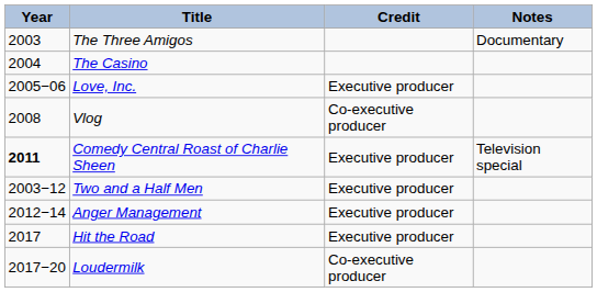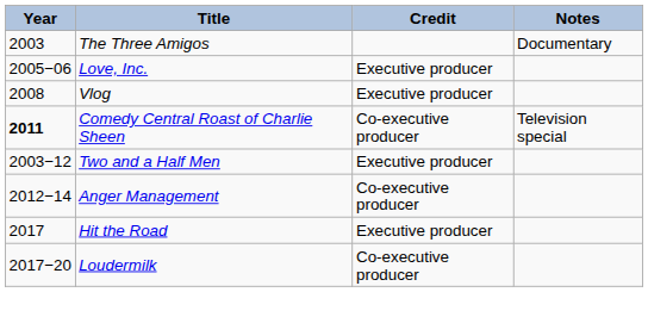 <table class="wikitable" style="font-size:95%;">
 <tr>
 <th style="background:#B0C4DE;">Year</th>
 <th style="background:#B0C4DE;">Title</th>
 <th style="background:#B0C4DE;">Credit</th>
 <th style="background:#B0C4DE;">Notes</th>
 </tr>
 <tr>
 <td>2003</td>
 <td><em>The Three Amigos</em></td>
 <td></td>
 <td>Documentary</td>
 </tr>
 <tr>
-<td>2004</td>
-<td><em><a href='#'>The Casino</a></em></td>
-<td></td>
-<td></td>
-</tr>
-<tr>
 <td>2005−06</td>
 <td><em><a href='#'>Love, Inc.</a></em></td>
 <td>Executive producer</td>
 <td></td>
 </tr>
 <tr>
 <td>2008</td>
 <td><em>Vlog</em></td>
-<td>Co-executive producer</td>
+<td>Executive producer</td>
 <td></td>
 </tr>
 <tr>
 <td><strong>2011</strong></td>
 <td><em><a href='#'>Comedy Central Roast of Charlie Sheen</a></em></td>
-<td>Executive producer</td>
+<td>Co-executive producer</td>
 <td>Television special</td>
 </tr>
 <tr>
 <td>2003−12</td>
 <td><em><a href='#'>Two and a Half Men</a></em></td>
 <td>Executive producer</td>
 <td></td>
 </tr>
 <tr>
 <td>2012−14</td>
 <td><em><a href='#'>Anger Management</a></em></td>
-<td>Executive producer</td>
+<td>Co-executive producer</td>
 <td></td>
 </tr>
 <tr>
 <td>2017</td>
 <td><em><a href='#'>Hit the Road</a></em></td>
 <td>Executive producer</td>
 <td></td>
 </tr>
 <tr>
 <td>2017−20</td>
 <td><em><a href='#'>Loudermilk</a></em></td>
 <td>Co-executive producer</td>
 <td></td>
 </tr>
 </table>
